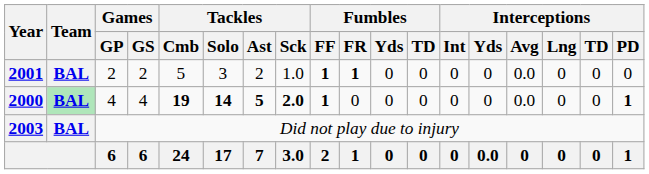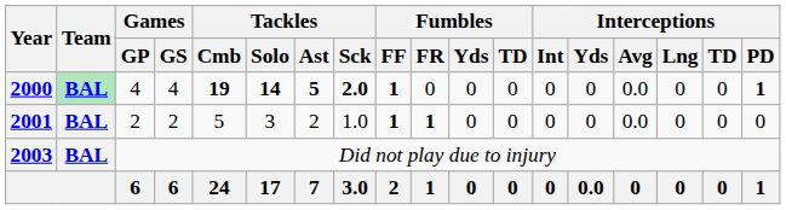 <table class="wikitable" style="text-align:center;">
 <tr>
 <th rowspan="2">Year</th>
 <th rowspan="2">Team</th>
 <th colspan="2">Games</th>
 <th colspan="4">Tackles</th>
 <th colspan="4">Fumbles</th>
 <th colspan="6">Interceptions</th>
 </tr>
 <tr>
 <th>GP</th>
 <th>GS</th>
 <th>Cmb</th>
 <th>Solo</th>
 <th>Ast</th>
 <th>Sck</th>
 <th>FF</th>
 <th>FR</th>
 <th>Yds</th>
 <th>TD</th>
 <th>Int</th>
 <th>Yds</th>
 <th>Avg</th>
 <th>Lng</th>
 <th>TD</th>
 <th>PD</th>
 </tr>
 <tr>
+<th><a href='#'>2000</a></th>
+<th style="background:#afe6ba;"><a href='#'>BAL</a></th>
+<td>4</td>
+<td>4</td>
+<td><strong>19</strong></td>
+<td><strong>14</strong></td>
+<td><strong>5</strong></td>
+<td><strong>2.0</strong></td>
+<td><strong>1</strong></td>
+<td>0</td>
+<td>0</td>
+<td>0</td>
+<td>0</td>
+<td>0</td>
+<td>0.0</td>
+<td>0</td>
+<td>0</td>
+<td><strong>1</strong></td>
+</tr>
+<tr>
 <th><a href='#'>2001</a></th>
 <th><a href='#'>BAL</a></th>
 <td>2</td>
 <td>2</td>
 <td>5</td>
 <td>3</td>
 <td>2</td>
 <td>1.0</td>
 <td><strong>1</strong></td>
 <td><strong>1</strong></td>
 <td>0</td>
 <td>0</td>
 <td>0</td>
 <td>0</td>
 <td>0.0</td>
 <td>0</td>
 <td>0</td>
 <td>0</td>
-</tr>
-<tr>
-<th><a href='#'>2000</a></th>
-<th style="background:#afe6ba;"><a href='#'>BAL</a></th>
-<td>4</td>
-<td>4</td>
-<td><strong>19</strong></td>
-<td><strong>14</strong></td>
-<td><strong>5</strong></td>
-<td><strong>2.0</strong></td>
-<td><strong>1</strong></td>
-<td>0</td>
-<td>0</td>
-<td>0</td>
-<td>0</td>
-<td>0</td>
-<td>0.0</td>
-<td>0</td>
-<td>0</td>
-<td><strong>1</strong></td>
 </tr>
 <tr>
 <th><a href='#'>2003</a></th>
 <th><a href='#'>BAL</a></th>
 <td colspan="16"><em>Did not play due to injury</em></td>
 </tr>
 <tr>
 <th colspan="2"></th>
 <th>6</th>
 <th>6</th>
 <th>24</th>
 <th>17</th>
 <th>7</th>
 <th>3.0</th>
 <th>2</th>
 <th>1</th>
 <th>0</th>
 <th>0</th>
 <th>0</th>
 <th>0.0</th>
 <th>0</th>
 <th>0</th>
 <th>0</th>
 <th>1</th>
 </tr>
 </table>
